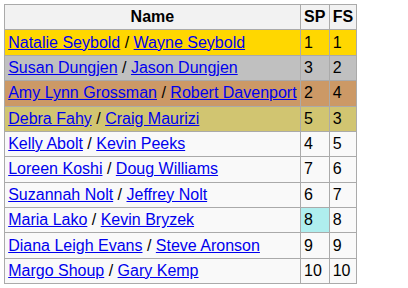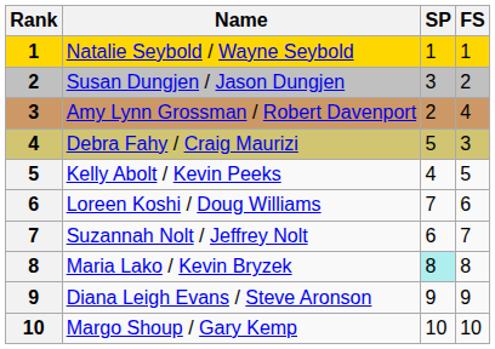 <table class="wikitable">
 <tr>
+<th>Rank</th>
 <th>Name</th>
 <th>SP</th>
 <th>FS</th>
 </tr>
 <tr bgcolor="gold">
+<td align="center"><strong>1</strong></td>
 <td><a href='#'>Natalie Seybold</a> / <a href='#'>Wayne Seybold</a></td>
 <td>1</td>
 <td>1</td>
 </tr>
 <tr bgcolor="silver">
+<td align="center"><strong>2</strong></td>
 <td><a href='#'>Susan Dungjen</a> / <a href='#'>Jason Dungjen</a></td>
 <td>3</td>
 <td>2</td>
 </tr>
 <tr bgcolor="cc9966">
+<td align="center"><strong>3</strong></td>
 <td><a href='#'>Amy Lynn Grossman</a> / <a href='#'>Robert Davenport</a></td>
 <td>2</td>
 <td>4</td>
 </tr>
 <tr bgcolor="d1c571">
+<td align="center"><strong>4</strong></td>
 <td><a href='#'>Debra Fahy</a> / <a href='#'>Craig Maurizi</a></td>
 <td>5</td>
 <td>3</td>
 </tr>
 <tr>
+<th>5</th>
 <td><a href='#'>Kelly Abolt</a> / <a href='#'>Kevin Peeks</a></td>
 <td>4</td>
 <td>5</td>
 </tr>
 <tr>
+<th>6</th>
 <td><a href='#'>Loreen Koshi</a> / <a href='#'>Doug Williams</a></td>
 <td>7</td>
 <td>6</td>
 </tr>
 <tr>
+<th>7</th>
 <td><a href='#'>Suzannah Nolt</a> / <a href='#'>Jeffrey Nolt</a></td>
 <td>6</td>
 <td>7</td>
 </tr>
 <tr>
+<th>8</th>
 <td><a href='#'>Maria Lako</a> / <a href='#'>Kevin Bryzek</a></td>
 <td style="background: paleturquoise;">8</td>
 <td>8</td>
 </tr>
 <tr>
+<th>9</th>
 <td><a href='#'>Diana Leigh Evans</a> / <a href='#'>Steve Aronson</a></td>
 <td>9</td>
 <td>9</td>
 </tr>
 <tr>
+<th>10</th>
 <td><a href='#'>Margo Shoup</a> / <a href='#'>Gary Kemp</a></td>
 <td>10</td>
 <td>10</td>
 </tr>
 </table>
